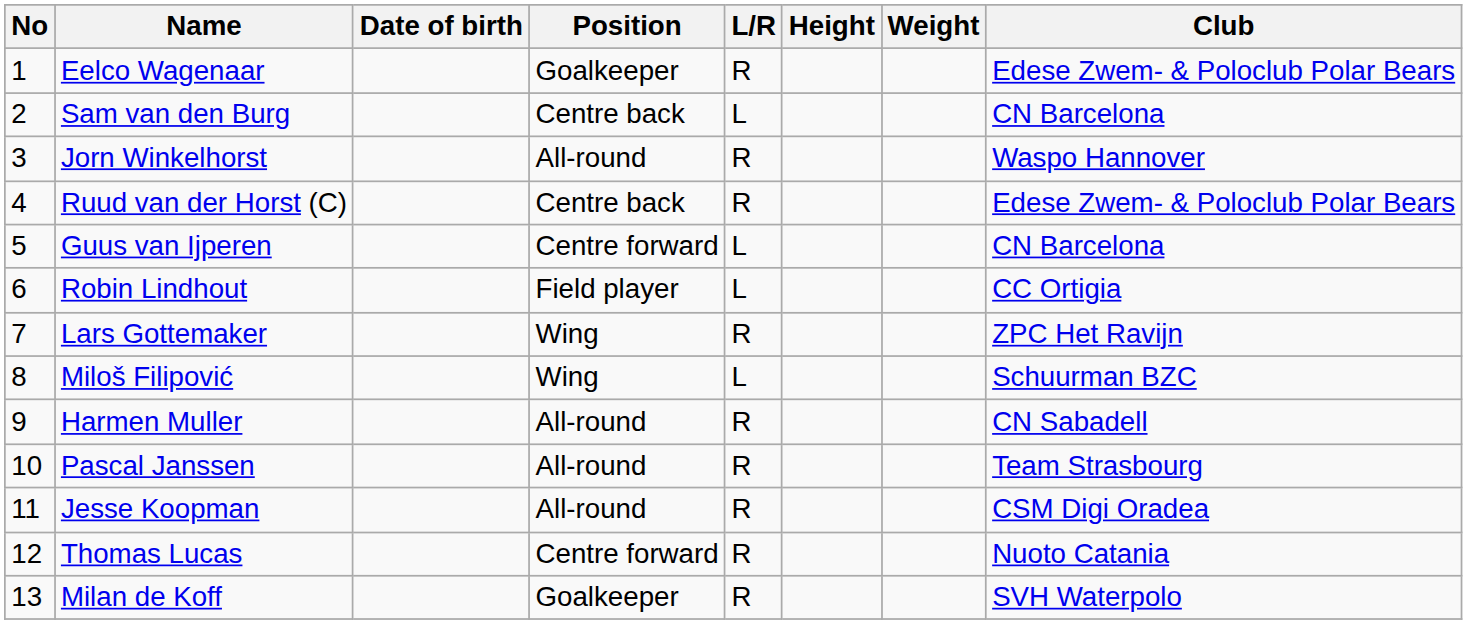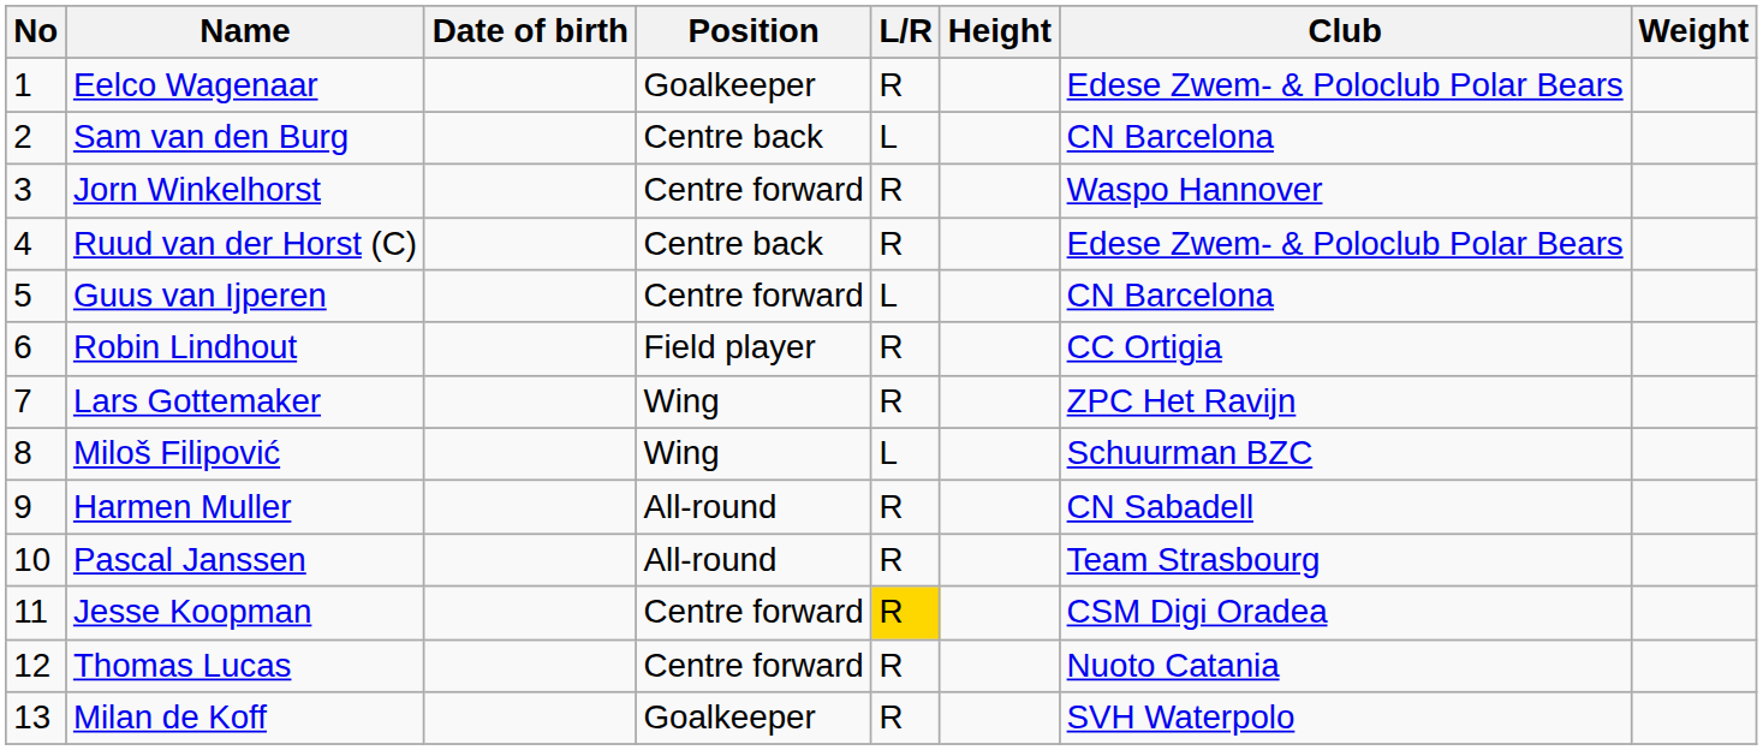 <table class="wikitable sortable" text-align:center;">
 <tr>
 <th>No</th>
 <th>Name</th>
 <th>Date of birth</th>
 <th>Position</th>
 <th>L/R</th>
 <th>Height</th>
+<th>Club</th>
 <th>Weight</th>
-<th>Club</th>
 </tr>
 <tr>
 <td>1</td>
 <td align=left><a href='#'>Eelco Wagenaar</a></td>
 <td align=left></td>
 <td>Goalkeeper</td>
 <td>R</td>
 <td></td>
+<td align=left> <a href='#'>Edese Zwem- & Poloclub Polar Bears</a></td>
 <td></td>
-<td align=left> <a href='#'>Edese Zwem- & Poloclub Polar Bears</a></td>
 </tr>
 <tr>
 <td>2</td>
 <td align=left><a href='#'>Sam van den Burg</a></td>
 <td align=left></td>
 <td>Centre back</td>
 <td>L</td>
 <td></td>
+<td align=left> <a href='#'>CN Barcelona</a></td>
 <td></td>
-<td align=left> <a href='#'>CN Barcelona</a></td>
 </tr>
 <tr>
 <td>3</td>
 <td align=left><a href='#'>Jorn Winkelhorst</a></td>
 <td align=left></td>
-<td>All-round</td>
+<td>Centre forward</td>
 <td>R</td>
 <td></td>
+<td align=left> <a href='#'>Waspo Hannover</a></td>
 <td></td>
-<td align=left> <a href='#'>Waspo Hannover</a></td>
 </tr>
 <tr>
 <td>4</td>
 <td align=left><a href='#'>Ruud van der Horst</a> (C)</td>
 <td align=left></td>
 <td>Centre back</td>
 <td>R</td>
 <td></td>
+<td align=left> <a href='#'>Edese Zwem- & Poloclub Polar Bears</a></td>
 <td></td>
-<td align=left> <a href='#'>Edese Zwem- & Poloclub Polar Bears</a></td>
 </tr>
 <tr>
 <td>5</td>
 <td align=left><a href='#'>Guus van Ijperen</a></td>
 <td align=left></td>
 <td>Centre forward</td>
 <td>L</td>
 <td></td>
+<td align=left> <a href='#'>CN Barcelona</a></td>
 <td></td>
-<td align=left> <a href='#'>CN Barcelona</a></td>
 </tr>
 <tr>
 <td>6</td>
 <td align=left><a href='#'>Robin Lindhout</a></td>
 <td align=left></td>
 <td>Field player</td>
-<td>L</td>
-<td></td>
+<td>R</td>
 <td></td>
 <td align=left> <a href='#'>CC Ortigia</a></td>
+<td></td>
 </tr>
 <tr>
 <td>7</td>
 <td align=left><a href='#'>Lars Gottemaker</a></td>
 <td align=left></td>
 <td>Wing</td>
 <td>R</td>
 <td></td>
+<td align=left> <a href='#'>ZPC Het Ravijn</a></td>
 <td></td>
-<td align=left> <a href='#'>ZPC Het Ravijn</a></td>
 </tr>
 <tr>
 <td>8</td>
 <td align=left><a href='#'>Miloš Filipović</a></td>
 <td align=left></td>
 <td>Wing</td>
 <td>L</td>
 <td></td>
+<td align=left> <a href='#'>Schuurman BZC</a></td>
 <td></td>
-<td align=left> <a href='#'>Schuurman BZC</a></td>
 </tr>
 <tr>
 <td>9</td>
 <td align=left><a href='#'>Harmen Muller</a></td>
 <td align=left></td>
 <td>All-round</td>
 <td>R</td>
 <td></td>
+<td align=left> <a href='#'>CN Sabadell</a></td>
 <td></td>
-<td align=left> <a href='#'>CN Sabadell</a></td>
 </tr>
 <tr>
 <td>10</td>
 <td align=left><a href='#'>Pascal Janssen</a></td>
 <td align=left></td>
 <td>All-round</td>
 <td>R</td>
 <td></td>
+<td align=left> <a href='#'>Team Strasbourg</a></td>
 <td></td>
-<td align=left> <a href='#'>Team Strasbourg</a></td>
 </tr>
 <tr>
 <td>11</td>
 <td align=left><a href='#'>Jesse Koopman</a></td>
 <td align=left></td>
-<td>All-round</td>
-<td>R</td>
-<td></td>
+<td>Centre forward</td>
+<td style="background: gold;">R</td>
 <td></td>
 <td align=left> <a href='#'>CSM Digi Oradea</a></td>
+<td></td>
 </tr>
 <tr>
 <td>12</td>
 <td align=left><a href='#'>Thomas Lucas</a></td>
 <td align=left></td>
 <td>Centre forward</td>
 <td>R</td>
 <td></td>
+<td align=left> <a href='#'>Nuoto Catania</a></td>
 <td></td>
-<td align=left> <a href='#'>Nuoto Catania</a></td>
 </tr>
 <tr>
 <td>13</td>
 <td align=left><a href='#'>Milan de Koff</a></td>
 <td align=left></td>
 <td>Goalkeeper</td>
 <td>R</td>
 <td></td>
+<td align=left> <a href='#'>SVH Waterpolo</a></td>
 <td></td>
-<td align=left> <a href='#'>SVH Waterpolo</a></td>
 </tr>
 </table>
